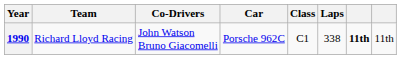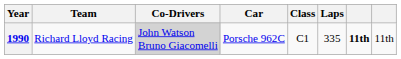 <table class="wikitable" style="text-align:center; font-size:90%">
 <tr>
 <th>Year</th>
 <th>Team</th>
 <th>Co-Drivers</th>
 <th>Car</th>
 <th>Class</th>
 <th>Laps</th>
 <th></th>
 <th></th>
 </tr>
 <tr>
 <th><a href='#'>1990</a></th>
 <td align="left" nowrap> <a href='#'>Richard Lloyd Racing</a></td>
-<td align="left" nowrap> <a href='#'>John Watson</a><br> <a href='#'>Bruno Giacomelli</a></td>
+<td align="left" nowrap style="background: lightgrey;"> <a href='#'>John Watson</a><br> <a href='#'>Bruno Giacomelli</a></td>
 <td align="left" nowrap><a href='#'>Porsche 962C</a></td>
 <td>C1</td>
-<td>338</td>
+<td>335</td>
 <td><strong>11th</strong></td>
 <td>11th</td>
 </tr>
 </table>
